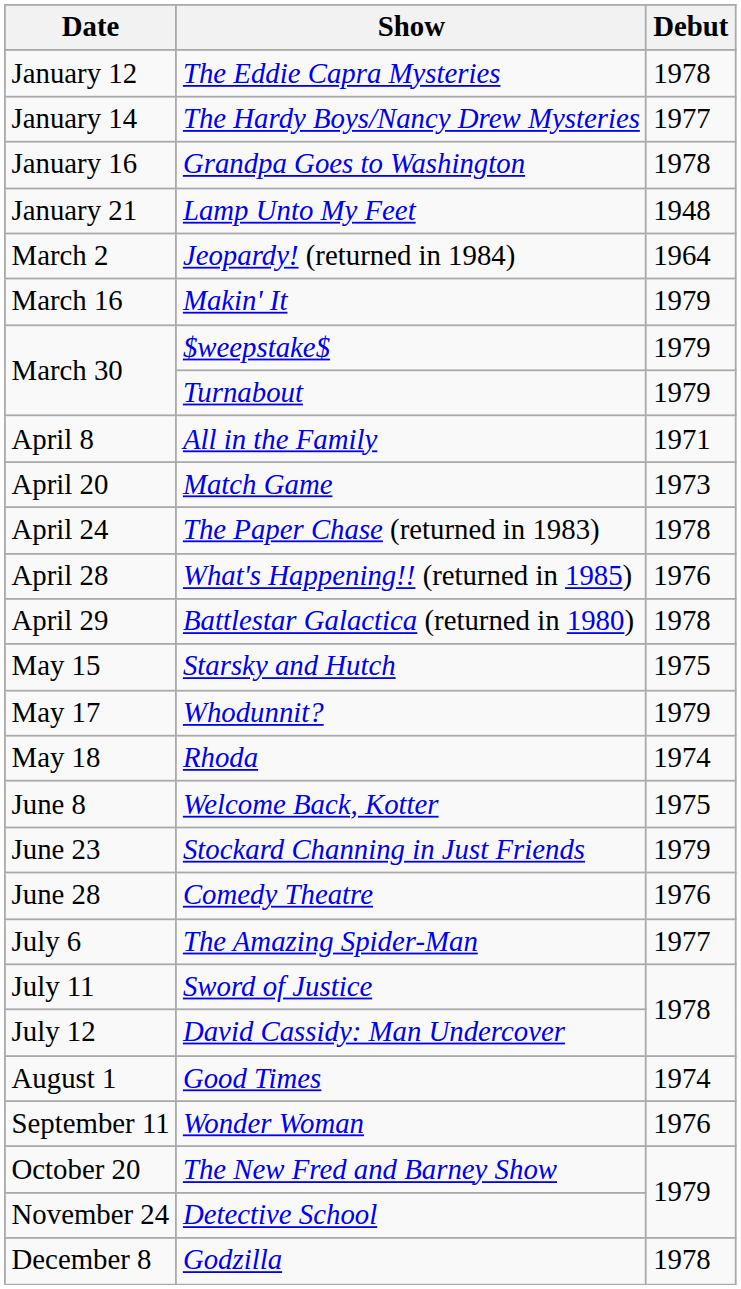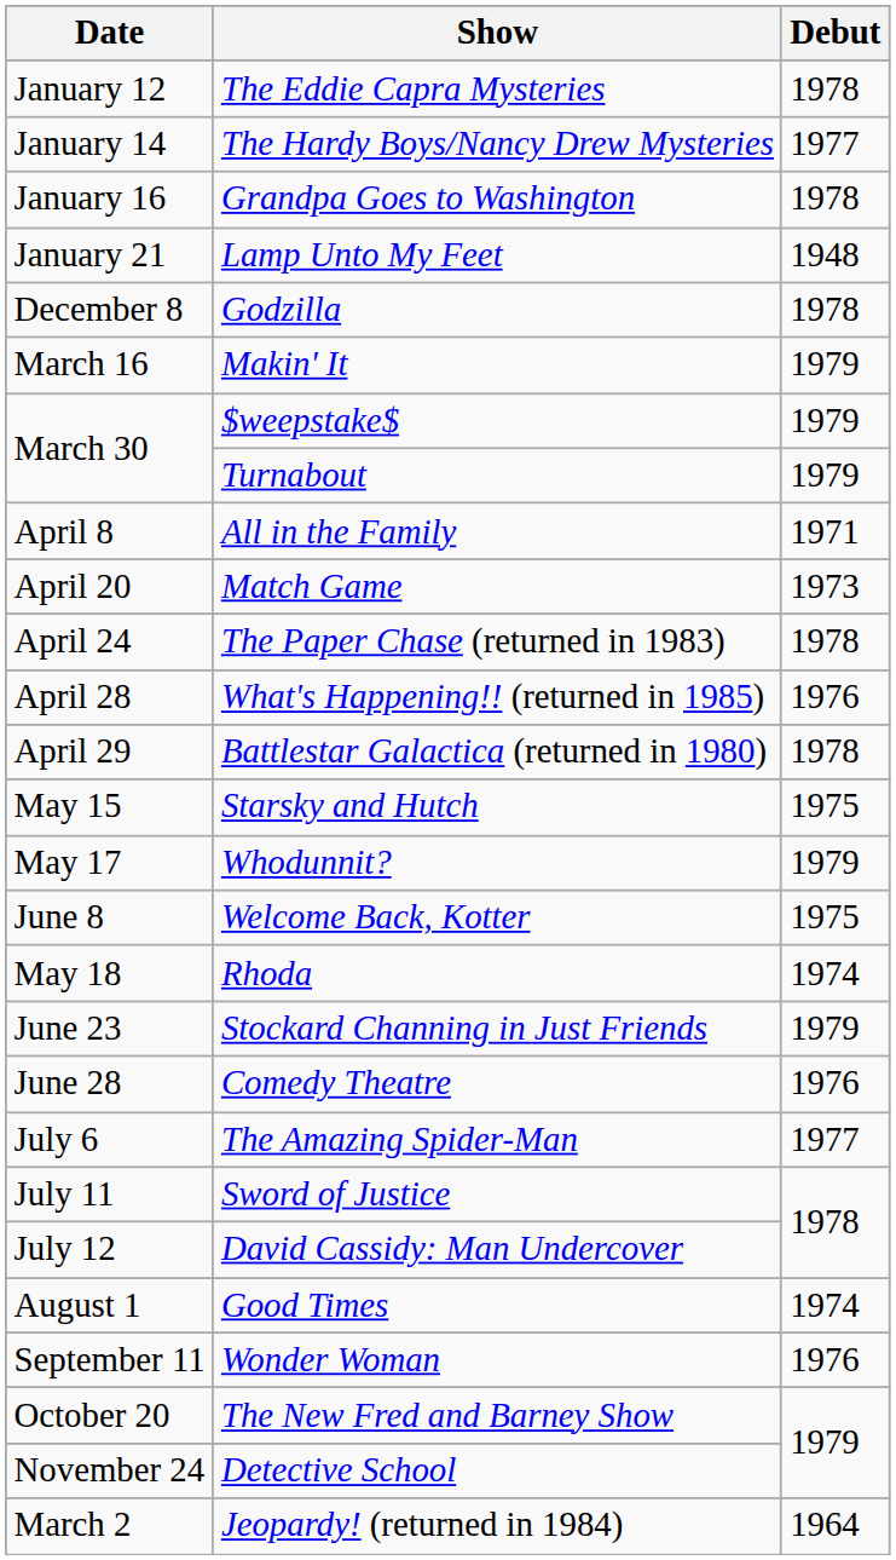 <table class="wikitable sortable">
 <tr>
 <th>Date</th>
 <th>Show</th>
 <th>Debut</th>
 </tr>
 <tr>
 <td>January 12</td>
 <td><em><a href='#'>The Eddie Capra Mysteries</a></em></td>
 <td>1978</td>
 </tr>
 <tr>
 <td>January 14</td>
 <td><em><a href='#'>The Hardy Boys/Nancy Drew Mysteries</a></em></td>
 <td>1977</td>
 </tr>
 <tr>
 <td>January 16</td>
 <td><em><a href='#'>Grandpa Goes to Washington</a></em></td>
 <td>1978</td>
 </tr>
 <tr>
 <td>January 21</td>
 <td><em><a href='#'>Lamp Unto My Feet</a></em></td>
 <td>1948</td>
 </tr>
 <tr>
-<td>March 2</td>
-<td><em><a href='#'>Jeopardy!</a></em> (returned in 1984)</td>
-<td>1964</td>
+<td>December 8</td>
+<td><em><a href='#'>Godzilla</a></em></td>
+<td>1978</td>
 </tr>
 <tr>
 <td>March 16</td>
 <td><em><a href='#'>Makin' It</a></em></td>
 <td>1979</td>
 </tr>
 <tr>
 <td rowspan="2">March 30</td>
 <td><em><a href='#'>$weepstake$</a></em></td>
 <td>1979</td>
 </tr>
 <tr>
 <td><em><a href='#'>Turnabout</a></em></td>
 <td>1979</td>
 </tr>
 <tr>
 <td>April 8</td>
 <td><em><a href='#'>All in the Family</a></em></td>
 <td>1971</td>
 </tr>
 <tr>
 <td>April 20</td>
 <td><em><a href='#'>Match Game</a></em></td>
 <td>1973</td>
 </tr>
 <tr>
 <td>April 24</td>
 <td><em><a href='#'>The Paper Chase</a></em> (returned in 1983)</td>
 <td>1978</td>
 </tr>
 <tr>
 <td>April 28</td>
 <td><em><a href='#'>What's Happening!!</a></em> (returned in <a href='#'>1985</a>)</td>
 <td>1976</td>
 </tr>
 <tr>
 <td>April 29</td>
 <td><em><a href='#'>Battlestar Galactica</a></em> (returned in <a href='#'>1980</a>)</td>
 <td>1978</td>
 </tr>
 <tr>
 <td>May 15</td>
 <td><em><a href='#'>Starsky and Hutch</a></em></td>
 <td>1975</td>
 </tr>
 <tr>
 <td>May 17</td>
 <td><em><a href='#'>Whodunnit?</a></em></td>
 <td>1979</td>
 </tr>
 <tr>
+<td>June 8</td>
+<td><em><a href='#'>Welcome Back, Kotter</a></em></td>
+<td>1975</td>
+</tr>
+<tr>
 <td>May 18</td>
 <td><em><a href='#'>Rhoda</a></em></td>
 <td>1974</td>
-</tr>
-<tr>
-<td>June 8</td>
-<td><em><a href='#'>Welcome Back, Kotter</a></em></td>
-<td>1975</td>
 </tr>
 <tr>
 <td>June 23</td>
 <td><em><a href='#'>Stockard Channing in Just Friends</a></em></td>
 <td>1979</td>
 </tr>
 <tr>
 <td>June 28</td>
 <td><em><a href='#'>Comedy Theatre</a></em></td>
 <td>1976</td>
 </tr>
 <tr>
 <td>July 6</td>
 <td><em><a href='#'>The Amazing Spider-Man</a></em></td>
 <td>1977</td>
 </tr>
 <tr>
 <td>July 11</td>
 <td><em><a href='#'>Sword of Justice</a></em></td>
 <td rowspan="2">1978</td>
 </tr>
 <tr>
 <td>July 12</td>
 <td><em><a href='#'>David Cassidy: Man Undercover</a></em></td>
 </tr>
 <tr>
 <td>August 1</td>
 <td><em><a href='#'>Good Times</a></em></td>
 <td>1974</td>
 </tr>
 <tr>
 <td>September 11</td>
 <td><em><a href='#'>Wonder Woman</a></em></td>
 <td>1976</td>
 </tr>
 <tr>
 <td>October 20</td>
 <td><em><a href='#'>The New Fred and Barney Show</a></em></td>
 <td rowspan="2">1979</td>
 </tr>
 <tr>
 <td>November 24</td>
 <td><em><a href='#'>Detective School</a></em></td>
 </tr>
 <tr>
-<td>December 8</td>
-<td><em><a href='#'>Godzilla</a></em></td>
-<td>1978</td>
+<td>March 2</td>
+<td><em><a href='#'>Jeopardy!</a></em> (returned in 1984)</td>
+<td>1964</td>
 </tr>
 </table>
